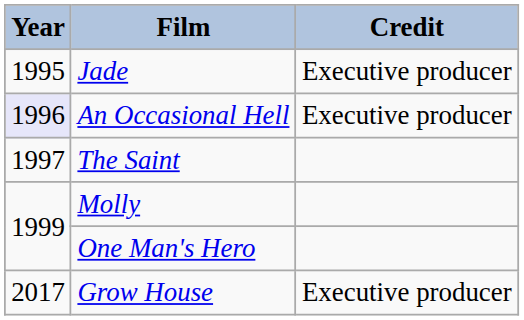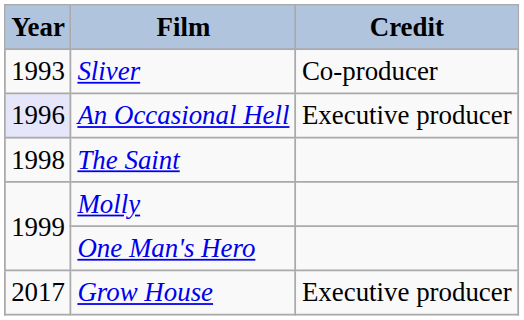 <table class="wikitable" style="font-size:95%;">
 <tr>
 <th style="background:#B0C4DE;">Year</th>
 <th style="background:#B0C4DE;">Film</th>
 <th style="background:#B0C4DE;">Credit</th>
 </tr>
 <tr>
-<td>1995</td>
-<td><em><a href='#'>Jade</a></em></td>
-<td>Executive producer</td>
+<td>1993</td>
+<td><em><a href='#'>Sliver</a></em></td>
+<td>Co-producer</td>
 </tr>
 <tr>
 <td style="background: lavender;">1996</td>
 <td><em><a href='#'>An Occasional Hell</a></em></td>
 <td>Executive producer</td>
 </tr>
 <tr>
-<td>1997</td>
+<td>1998</td>
 <td><em><a href='#'>The Saint</a></em></td>
 <td></td>
 </tr>
 <tr>
 <td rowspan=2>1999</td>
 <td><em><a href='#'>Molly</a></em></td>
 <td></td>
 </tr>
 <tr>
 <td><em><a href='#'>One Man's Hero</a></em></td>
 <td></td>
 </tr>
 <tr>
 <td>2017</td>
 <td><em><a href='#'>Grow House</a></em></td>
 <td>Executive producer</td>
 </tr>
 </table>
